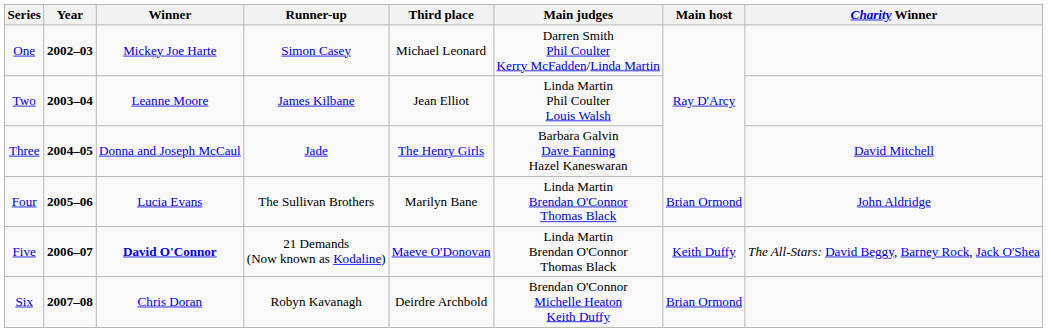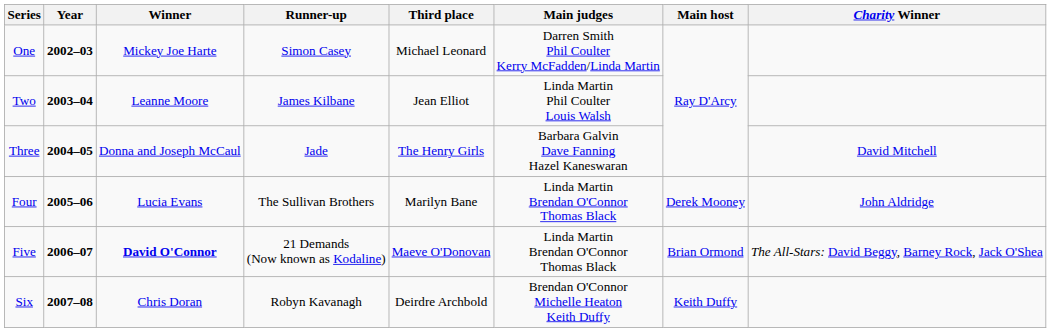 <table class="wikitable">
 <tr>
 <th>Series</th>
 <th>Year</th>
 <th>Winner</th>
 <th>Runner-up</th>
 <th>Third place</th>
 <th>Main judges</th>
 <th>Main host</th>
 <th><em><a href='#'>Charity</a></em> Winner</th>
 </tr>
 <tr align="center">
 <td><a href='#'>One</a></td>
 <td nowrap=""><strong>2002–03</strong></td>
 <td><a href='#'>Mickey Joe Harte</a></td>
 <td><a href='#'>Simon Casey</a></td>
 <td>Michael Leonard</td>
 <td>Darren Smith<br><a href='#'>Phil Coulter</a><br><a href='#'>Kerry McFadden</a>/<a href='#'>Linda Martin</a></td>
 <td Rowspan="3"><a href='#'>Ray D'Arcy</a></td>
 <td></td>
 </tr>
 <tr align="center">
 <td><a href='#'>Two</a></td>
 <td><strong>2003–04</strong></td>
 <td><a href='#'>Leanne Moore</a></td>
 <td><a href='#'>James Kilbane</a></td>
 <td>Jean Elliot</td>
 <td>Linda Martin<br>Phil Coulter<br><a href='#'>Louis Walsh</a></td>
 <td></td>
 </tr>
 <tr align="center">
 <td><a href='#'>Three</a></td>
 <td><strong>2004–05</strong></td>
 <td><a href='#'>Donna and Joseph McCaul</a></td>
 <td><a href='#'>Jade</a></td>
 <td><a href='#'>The Henry Girls</a></td>
 <td>Barbara Galvin<br><a href='#'>Dave Fanning</a><br>Hazel Kaneswaran</td>
 <td><a href='#'>David Mitchell</a></td>
 </tr>
 <tr align="center">
 <td><a href='#'>Four</a></td>
 <td><strong>2005–06</strong></td>
 <td><a href='#'>Lucia Evans</a></td>
 <td>The Sullivan Brothers</td>
 <td>Marilyn Bane</td>
 <td>Linda Martin<br><a href='#'>Brendan O'Connor</a><br><a href='#'>Thomas Black</a></td>
-<td><a href='#'>Brian Ormond</a></td>
+<td><a href='#'>Derek Mooney</a></td>
 <td><a href='#'>John Aldridge</a></td>
 </tr>
 <tr align="center">
 <td><a href='#'>Five</a></td>
 <td><strong>2006–07</strong></td>
 <td><strong><a href='#'>David O'Connor</a></strong></td>
 <td>21 Demands<br>(Now known as <a href='#'>Kodaline</a>)</td>
 <td><a href='#'>Maeve O'Donovan</a></td>
 <td>Linda Martin<br>Brendan O'Connor<br>Thomas Black</td>
-<td><a href='#'>Keith Duffy</a></td>
+<td><a href='#'>Brian Ormond</a></td>
 <td><em>The All-Stars:</em> <a href='#'>David Beggy</a>, <a href='#'>Barney Rock</a>, <a href='#'>Jack O'Shea</a></td>
 </tr>
 <tr align="center">
 <td><a href='#'>Six</a></td>
 <td><strong>2007–08</strong></td>
 <td><a href='#'>Chris Doran</a></td>
 <td>Robyn Kavanagh</td>
 <td>Deirdre Archbold</td>
 <td>Brendan O'Connor<br><a href='#'>Michelle Heaton</a><br><a href='#'>Keith Duffy</a></td>
-<td><a href='#'>Brian Ormond</a></td>
+<td><a href='#'>Keith Duffy</a></td>
 <td></td>
 </tr>
 </table>
